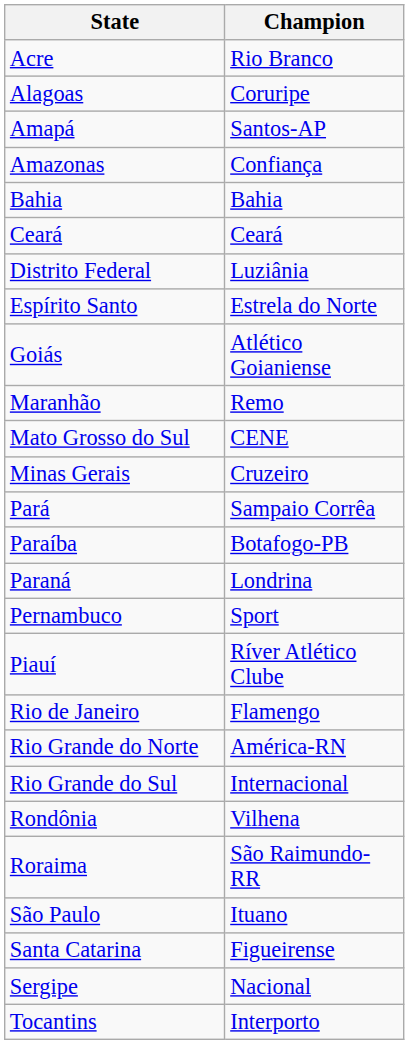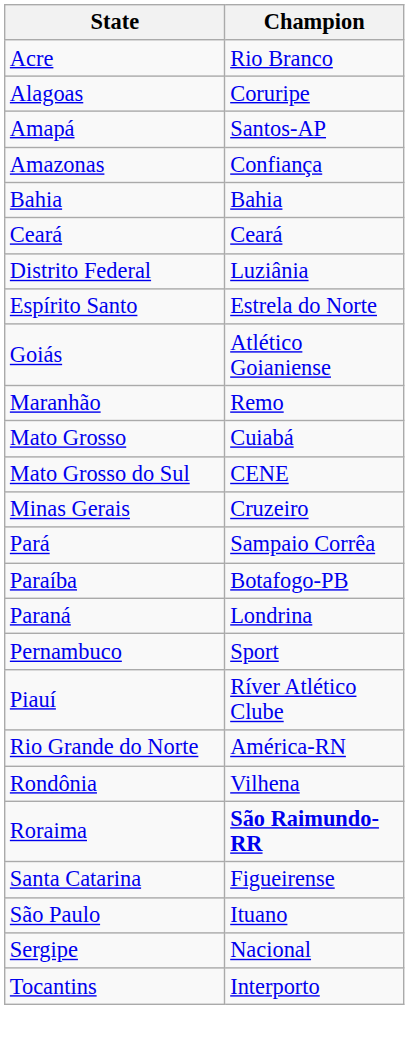 <table class="wikitable">
 <tr>
 <th width=150px>State</th>
 <th width=120px>Champion</th>
 </tr>
 <tr>
 <td> <a href='#'>Acre</a></td>
 <td><a href='#'>Rio Branco</a></td>
 </tr>
 <tr>
 <td> <a href='#'>Alagoas</a></td>
 <td><a href='#'>Coruripe</a></td>
 </tr>
 <tr>
 <td> <a href='#'>Amapá</a></td>
 <td><a href='#'>Santos-AP</a></td>
 </tr>
 <tr>
 <td> <a href='#'>Amazonas</a></td>
 <td><a href='#'>Confiança</a></td>
 </tr>
 <tr>
 <td> <a href='#'>Bahia</a></td>
 <td><a href='#'>Bahia</a></td>
 </tr>
 <tr>
 <td> <a href='#'>Ceará</a></td>
 <td><a href='#'>Ceará</a></td>
 </tr>
 <tr>
 <td> <a href='#'>Distrito Federal</a></td>
 <td><a href='#'>Luziânia</a></td>
 </tr>
 <tr>
 <td> <a href='#'>Espírito Santo</a></td>
 <td><a href='#'>Estrela do Norte</a></td>
 </tr>
 <tr>
 <td> <a href='#'>Goiás</a></td>
 <td><a href='#'>Atlético Goianiense</a></td>
 </tr>
 <tr>
 <td> <a href='#'>Maranhão</a></td>
 <td><a href='#'>Remo</a></td>
 </tr>
 <tr>
+<td> <a href='#'>Mato Grosso</a></td>
+<td><a href='#'>Cuiabá</a></td>
+</tr>
+<tr>
 <td> <a href='#'>Mato Grosso do Sul</a></td>
 <td><a href='#'>CENE</a></td>
 </tr>
 <tr>
 <td> <a href='#'>Minas Gerais</a></td>
 <td><a href='#'>Cruzeiro</a></td>
 </tr>
 <tr>
 <td> <a href='#'>Pará</a></td>
 <td><a href='#'>Sampaio Corrêa</a></td>
 </tr>
 <tr>
 <td> <a href='#'>Paraíba</a></td>
 <td><a href='#'>Botafogo-PB</a></td>
 </tr>
 <tr>
 <td> <a href='#'>Paraná</a></td>
 <td><a href='#'>Londrina</a></td>
 </tr>
 <tr>
 <td> <a href='#'>Pernambuco</a></td>
 <td><a href='#'>Sport</a></td>
 </tr>
 <tr>
 <td> <a href='#'>Piauí</a></td>
 <td><a href='#'>Ríver Atlético Clube</a></td>
 </tr>
 <tr>
-<td> <a href='#'>Rio de Janeiro</a></td>
-<td><a href='#'>Flamengo</a></td>
-</tr>
-<tr>
 <td> <a href='#'>Rio Grande do Norte</a></td>
 <td><a href='#'>América-RN</a></td>
-</tr>
-<tr>
-<td> <a href='#'>Rio Grande do Sul</a></td>
-<td><a href='#'>Internacional</a></td>
 </tr>
 <tr>
 <td> <a href='#'>Rondônia</a></td>
 <td><a href='#'>Vilhena</a></td>
 </tr>
 <tr>
 <td> <a href='#'>Roraima</a></td>
-<td><a href='#'>São Raimundo-RR</a></td>
+<td><strong><a href='#'>São Raimundo-RR</a></strong></td>
+</tr>
+<tr>
+<td> <a href='#'>Santa Catarina</a></td>
+<td><a href='#'>Figueirense</a></td>
 </tr>
 <tr>
 <td> <a href='#'>São Paulo</a></td>
 <td><a href='#'>Ituano</a></td>
-</tr>
-<tr>
-<td> <a href='#'>Santa Catarina</a></td>
-<td><a href='#'>Figueirense</a></td>
 </tr>
 <tr>
 <td> <a href='#'>Sergipe</a></td>
 <td><a href='#'>Nacional</a></td>
 </tr>
 <tr>
 <td> <a href='#'>Tocantins</a></td>
 <td><a href='#'>Interporto</a></td>
 </tr>
 </table>
